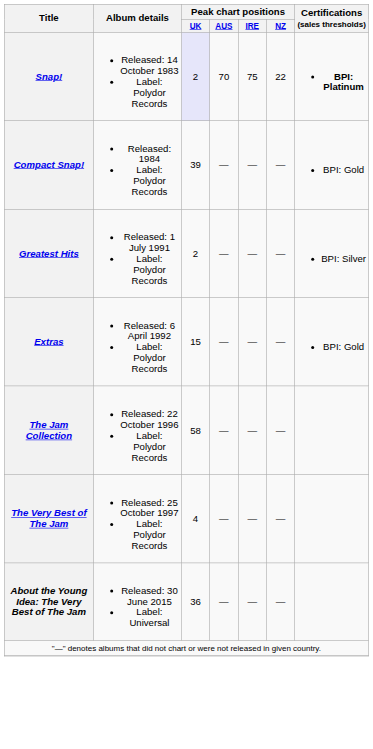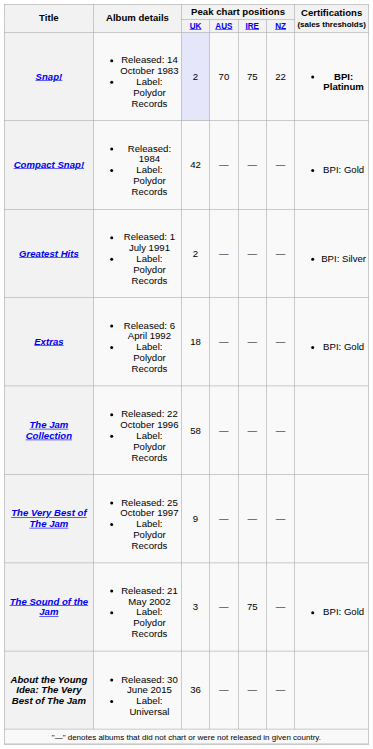 <table class="wikitable plainrowheaders" style="text-align:center;">
 <tr>
 <th rowspan="2">Title</th>
 <th rowspan="2">Album details</th>
 <th colspan="4">Peak chart positions</th>
 <th rowspan="2">Certifications<br><small>(sales thresholds)</small></th>
 </tr>
 <tr>
 <th style="width:3em;font-size:85%"><a href='#'>UK</a><br></th>
 <th style="width:3em;font-size:85%"><a href='#'>AUS</a><br></th>
 <th style="width:3em;font-size:85%"><a href='#'>IRE</a><br></th>
 <th style="width:3em;font-size:85%"><a href='#'>NZ</a><br></th>
 </tr>
 <tr>
 <th scope="row"><em><a href='#'>Snap!</a></em></th>
 <td><br><ul><li>Released: 14 October 1983</li><li>Label: Polydor Records</li></ul></td>
 <td style="background: lavender;">2</td>
 <td>70</td>
 <td>75</td>
 <td>22</td>
 <td><strong><br><ul><li>BPI: Platinum</li></ul></strong></td>
 </tr>
 <tr>
 <th scope="row"><em><a href='#'>Compact Snap!</a></em></th>
 <td><br><ul><li>Released: 1984</li><li>Label: Polydor Records</li></ul></td>
-<td>39</td>
+<td>42</td>
 <td>—</td>
 <td>—</td>
 <td>—</td>
 <td><br><ul><li>BPI: Gold</li></ul></td>
 </tr>
 <tr>
 <th scope="row"><em><a href='#'>Greatest Hits</a></em></th>
 <td><br><ul><li>Released: 1 July 1991</li><li>Label: Polydor Records</li></ul></td>
 <td>2</td>
 <td>—</td>
 <td>—</td>
 <td>—</td>
 <td><br><ul><li>BPI: Silver</li></ul></td>
 </tr>
 <tr>
 <th scope="row"><em><a href='#'>Extras</a></em></th>
 <td><br><ul><li>Released: 6 April 1992</li><li>Label: Polydor Records</li></ul></td>
-<td>15</td>
+<td>18</td>
 <td>—</td>
 <td>—</td>
 <td>—</td>
 <td><br><ul><li>BPI: Gold</li></ul></td>
 </tr>
 <tr>
 <th scope="row"><em><a href='#'>The Jam Collection</a></em></th>
 <td><br><ul><li>Released: 22 October 1996</li><li>Label: Polydor Records</li></ul></td>
 <td>58</td>
 <td>—</td>
 <td>—</td>
 <td>—</td>
 <td></td>
 </tr>
 <tr>
 <th scope="row"><em><a href='#'>The Very Best of The Jam</a></em></th>
 <td><br><ul><li>Released: 25 October 1997</li><li>Label: Polydor Records</li></ul></td>
-<td>4</td>
+<td>9</td>
 <td>—</td>
 <td>—</td>
 <td>—</td>
 <td></td>
+</tr>
+<tr>
+<th scope="row"><em><a href='#'>The Sound of the Jam</a></em></th>
+<td><br><ul><li>Released: 21 May 2002</li><li>Label: Polydor Records</li></ul></td>
+<td>3</td>
+<td>—</td>
+<td>75</td>
+<td>—</td>
+<td><br><ul><li>BPI: Gold</li></ul></td>
 </tr>
 <tr>
 <th scope="row"><em>About the Young Idea: The Very Best of The Jam</em></th>
 <td><br><ul><li>Released: 30 June 2015</li><li>Label: Universal</li></ul></td>
 <td>36</td>
 <td>—</td>
 <td>—</td>
 <td>—</td>
 <td></td>
 </tr>
 <tr>
 <td colspan="7"><small>"—" denotes albums that did not chart or were not released in given country.</small></td>
 </tr>
 <tr>
 </tr>
 </table>
